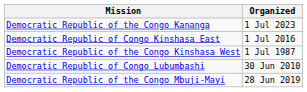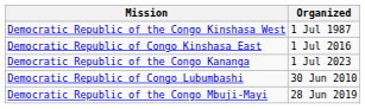 <table class="wikitable sortable">
 <tr>
 <th>Mission</th>
 <th data-sort-type=date>Organized</th>
 </tr>
 <tr>
-<td><a href='#'>Democratic Republic of the Congo Kananga</a></td>
-<td>1 Jul 2023</td>
+<td><a href='#'>Democratic Republic of the Congo Kinshasa West</a></td>
+<td>1 Jul 1987</td>
 </tr>
 <tr>
 <td><a href='#'>Democratic Republic of Congo Kinshasa East</a></td>
 <td>1 Jul 2016</td>
 </tr>
 <tr>
-<td><a href='#'>Democratic Republic of the Congo Kinshasa West</a></td>
-<td>1 Jul 1987</td>
+<td><a href='#'>Democratic Republic of the Congo Kananga</a></td>
+<td>1 Jul 2023</td>
 </tr>
 <tr>
 <td><a href='#'>Democratic Republic of Congo Lubumbashi</a></td>
 <td>30 Jun 2010</td>
 </tr>
 <tr>
 <td><a href='#'>Democratic Republic of the Congo Mbuji-Mayi</a></td>
 <td>28 Jun 2019</td>
 </tr>
 </table>
